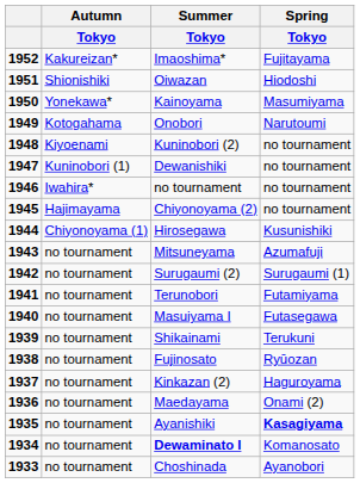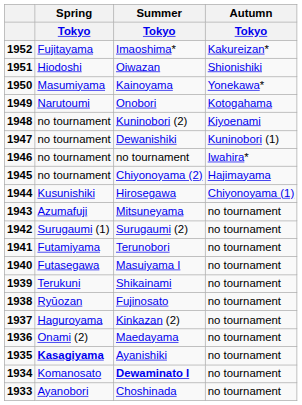 <table class="wikitable">
 <tr style="background:#efefef;">
 <th></th>
+<th>Spring</th>
+<th>Summer</th>
 <th>Autumn</th>
-<th>Summer</th>
-<th>Spring</th>
 </tr>
 <tr>
 <th></th>
 <th><a href='#'>Tokyo</a></th>
 <th><a href='#'>Tokyo</a></th>
 <th><a href='#'>Tokyo</a></th>
 </tr>
 <tr>
 <td><strong>1952</strong></td>
+<td><a href='#'>Fujitayama</a></td>
+<td><a href='#'>Imaoshima</a>*</td>
 <td><a href='#'>Kakureizan</a>*</td>
-<td><a href='#'>Imaoshima</a>*</td>
-<td><a href='#'>Fujitayama</a></td>
 </tr>
 <tr>
 <td><strong>1951</strong></td>
+<td><a href='#'>Hiodoshi</a></td>
+<td><a href='#'>Oiwazan</a></td>
 <td><a href='#'>Shionishiki</a></td>
-<td><a href='#'>Oiwazan</a></td>
-<td><a href='#'>Hiodoshi</a></td>
 </tr>
 <tr>
 <td><strong>1950</strong></td>
+<td><a href='#'>Masumiyama</a></td>
+<td><a href='#'>Kainoyama</a></td>
 <td><a href='#'>Yonekawa</a>*</td>
-<td><a href='#'>Kainoyama</a></td>
-<td><a href='#'>Masumiyama</a></td>
 </tr>
 <tr>
 <td><strong>1949</strong></td>
+<td><a href='#'>Narutoumi</a></td>
+<td><a href='#'>Onobori</a></td>
 <td><a href='#'>Kotogahama</a></td>
-<td><a href='#'>Onobori</a></td>
-<td><a href='#'>Narutoumi</a></td>
 </tr>
 <tr>
 <td><strong>1948</strong></td>
+<td>no tournament</td>
+<td><a href='#'>Kuninobori</a> (2)</td>
 <td><a href='#'>Kiyoenami</a></td>
-<td><a href='#'>Kuninobori</a> (2)</td>
+</tr>
+<tr>
+<td><strong>1947</strong></td>
+<td>no tournament</td>
+<td><a href='#'>Dewanishiki</a></td>
+<td><a href='#'>Kuninobori</a> (1)</td>
+</tr>
+<tr>
+<td><strong>1946</strong></td>
+<td>no tournament</td>
+<td>no tournament</td>
+<td><a href='#'>Iwahira</a>*</td>
+</tr>
+<tr>
+<td><strong>1945</strong></td>
+<td>no tournament</td>
+<td><a href='#'>Chiyonoyama (2)</a></td>
+<td><a href='#'>Hajimayama</a></td>
+</tr>
+<tr>
+<td><strong>1944</strong></td>
+<td><a href='#'>Kusunishiki</a></td>
+<td><a href='#'>Hirosegawa</a></td>
+<td><a href='#'>Chiyonoyama (1)</a></td>
+</tr>
+<tr>
+<td><strong>1943</strong></td>
+<td><a href='#'>Azumafuji</a></td>
+<td><a href='#'>Mitsuneyama</a></td>
 <td>no tournament</td>
 </tr>
 <tr>
-<td><strong>1947</strong></td>
-<td><a href='#'>Kuninobori</a> (1)</td>
-<td><a href='#'>Dewanishiki</a></td>
+<td><strong>1942</strong></td>
+<td><a href='#'>Surugaumi</a> (1)</td>
+<td><a href='#'>Surugaumi</a> (2)</td>
 <td>no tournament</td>
 </tr>
 <tr>
-<td><strong>1946</strong></td>
-<td><a href='#'>Iwahira</a>*</td>
-<td>no tournament</td>
+<td><strong>1941</strong></td>
+<td><a href='#'>Futamiyama</a></td>
+<td><a href='#'>Terunobori</a></td>
 <td>no tournament</td>
 </tr>
 <tr>
-<td><strong>1945</strong></td>
-<td><a href='#'>Hajimayama</a></td>
-<td><a href='#'>Chiyonoyama (2)</a></td>
+<td><strong>1940</strong></td>
+<td><a href='#'>Futasegawa</a></td>
+<td><a href='#'>Masuiyama I</a></td>
 <td>no tournament</td>
 </tr>
 <tr>
-<td><strong>1944</strong></td>
-<td><a href='#'>Chiyonoyama (1)</a></td>
-<td><a href='#'>Hirosegawa</a></td>
-<td><a href='#'>Kusunishiki</a></td>
-</tr>
-<tr>
-<td><strong>1943</strong></td>
+<td><strong>1939</strong></td>
+<td><a href='#'>Terukuni</a></td>
+<td><a href='#'>Shikainami</a></td>
 <td>no tournament</td>
-<td><a href='#'>Mitsuneyama</a></td>
-<td><a href='#'>Azumafuji</a></td>
-</tr>
-<tr>
-<td><strong>1942</strong></td>
-<td>no tournament</td>
-<td><a href='#'>Surugaumi</a> (2)</td>
-<td><a href='#'>Surugaumi</a> (1)</td>
-</tr>
-<tr>
-<td><strong>1941</strong></td>
-<td>no tournament</td>
-<td><a href='#'>Terunobori</a></td>
-<td><a href='#'>Futamiyama</a></td>
-</tr>
-<tr>
-<td><strong>1940</strong></td>
-<td>no tournament</td>
-<td><a href='#'>Masuiyama I</a></td>
-<td><a href='#'>Futasegawa</a></td>
-</tr>
-<tr>
-<td><strong>1939</strong></td>
-<td>no tournament</td>
-<td><a href='#'>Shikainami</a></td>
-<td><a href='#'>Terukuni</a></td>
 </tr>
 <tr>
 <td><strong>1938</strong></td>
+<td><a href='#'>Ryūozan</a></td>
+<td><a href='#'>Fujinosato</a></td>
 <td>no tournament</td>
-<td><a href='#'>Fujinosato</a></td>
-<td><a href='#'>Ryūozan</a></td>
 </tr>
 <tr>
 <td><strong>1937</strong></td>
+<td><a href='#'>Haguroyama</a></td>
+<td><a href='#'>Kinkazan</a> (2)</td>
 <td>no tournament</td>
-<td><a href='#'>Kinkazan</a> (2)</td>
-<td><a href='#'>Haguroyama</a></td>
 </tr>
 <tr>
 <td><strong>1936</strong></td>
+<td><a href='#'>Onami</a> (2)</td>
+<td><a href='#'>Maedayama</a></td>
 <td>no tournament</td>
-<td><a href='#'>Maedayama</a></td>
-<td><a href='#'>Onami</a> (2)</td>
 </tr>
 <tr>
 <td><strong>1935</strong></td>
+<td><strong><a href='#'>Kasagiyama</a></strong></td>
+<td><a href='#'>Ayanishiki</a></td>
 <td>no tournament</td>
-<td><a href='#'>Ayanishiki</a></td>
-<td><strong><a href='#'>Kasagiyama</a></strong></td>
 </tr>
 <tr>
 <td><strong>1934</strong></td>
+<td><a href='#'>Komanosato</a></td>
+<td><strong><a href='#'>Dewaminato I</a></strong></td>
 <td>no tournament</td>
-<td><strong><a href='#'>Dewaminato I</a></strong></td>
-<td><a href='#'>Komanosato</a></td>
 </tr>
 <tr>
 <td><strong>1933</strong></td>
+<td><a href='#'>Ayanobori</a></td>
+<td><a href='#'>Choshinada</a></td>
 <td>no tournament</td>
-<td><a href='#'>Choshinada</a></td>
-<td><a href='#'>Ayanobori</a></td>
 </tr>
 </table>
